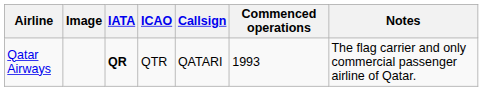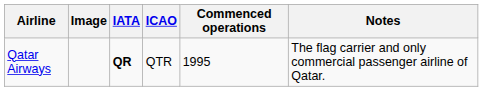 <table class="wikitable sortable">
 <tr valign="middle">
 <th>Airline</th>
 <th>Image</th>
 <th><a href='#'>IATA</a></th>
 <th><a href='#'>ICAO</a></th>
-<th><a href='#'>Callsign</a></th>
 <th>Commenced operations</th>
 <th>Notes</th>
 </tr>
 <tr>
 <td><a href='#'>Qatar Airways</a></td>
 <td></td>
 <td><strong>QR</strong></td>
 <td>QTR</td>
-<td>QATARI</td>
-<td>1993</td>
+<td>1995</td>
 <td>The flag carrier and only commercial passenger airline of Qatar.</td>
 </tr>
 </table>
